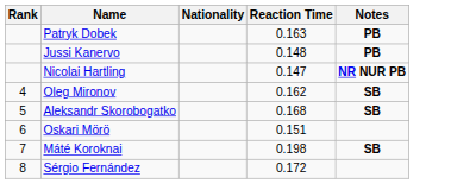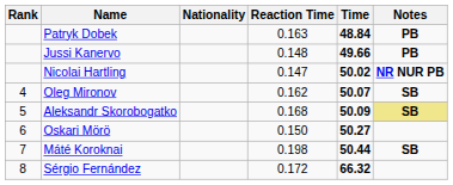 <table class="wikitable sortable" style="text-align:center">
 <tr>
 <th>Rank</th>
 <th>Name</th>
 <th>Nationality</th>
 <th>Reaction Time</th>
+<th>Time</th>
 <th>Notes</th>
 </tr>
 <tr>
 <td></td>
 <td align=left><a href='#'>Patryk Dobek</a></td>
 <td align=left></td>
 <td>0.163</td>
+<td><strong>48.84</strong></td>
 <td><strong>PB</strong></td>
 </tr>
 <tr>
 <td></td>
 <td align=left><a href='#'>Jussi Kanervo</a></td>
 <td align=left></td>
 <td>0.148</td>
+<td><strong>49.66</strong></td>
 <td><strong>PB</strong></td>
 </tr>
 <tr>
 <td></td>
 <td align=left><a href='#'>Nicolai Hartling</a></td>
 <td align=left></td>
 <td>0.147</td>
+<td><strong>50.02</strong></td>
 <td><strong><a href='#'>NR</a> NUR PB</strong></td>
 </tr>
 <tr>
 <td>4</td>
 <td align=left><a href='#'>Oleg Mironov</a></td>
 <td align=left></td>
 <td>0.162</td>
+<td><strong>50.07</strong></td>
 <td><strong>SB</strong></td>
 </tr>
 <tr>
 <td>5</td>
 <td align=left><a href='#'>Aleksandr Skorobogatko</a></td>
 <td align=left></td>
 <td>0.168</td>
-<td><strong>SB</strong></td>
+<td><strong>50.09</strong></td>
+<td style="background: khaki;"><strong>SB</strong></td>
 </tr>
 <tr>
 <td>6</td>
 <td align=left><a href='#'>Oskari Mörö</a></td>
 <td align=left></td>
-<td>0.151</td>
+<td>0.150</td>
+<td><strong>50.27</strong></td>
 <td></td>
 </tr>
 <tr>
 <td>7</td>
 <td align=left><a href='#'>Máté Koroknai</a></td>
 <td align=left></td>
 <td>0.198</td>
+<td><strong>50.44</strong></td>
 <td><strong>SB</strong></td>
 </tr>
 <tr>
 <td>8</td>
 <td align=left><a href='#'>Sérgio Fernández</a></td>
 <td align=left></td>
 <td>0.172</td>
+<td><strong>66.32</strong></td>
 <td></td>
 </tr>
 </table>
